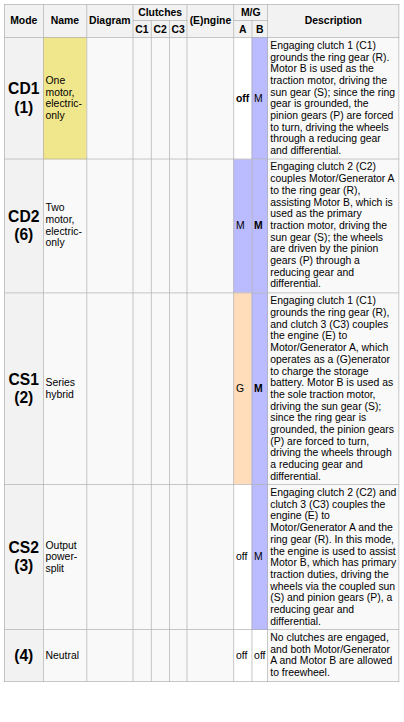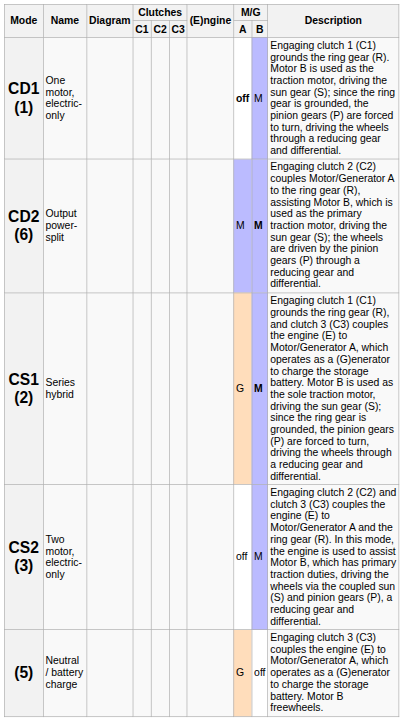 <table class="wikitable" style="font-size:100%;text-align:left;">
 <tr>
 <th rowspan=2>Mode</th>
 <th rowspan=2>Name</th>
 <th rowspan=2>Diagram</th>
 <th colspan=3>Clutches</th>
 <th rowspan=2>(E)ngine</th>
 <th colspan=2>M/G</th>
 <th rowspan=2>Description</th>
 </tr>
 <tr>
 <th>C1</th>
 <th>C2</th>
 <th>C3</th>
 <th>A</th>
 <th>B</th>
 </tr>
 <tr>
 <th style="font-size:150%;">CD1 (1)</th>
-<td style="background: khaki;">One motor, electric-only</td>
+<td>One motor, electric-only</td>
 <td></td>
 <td></td>
 <td></td>
 <td></td>
 <td></td>
 <td style="background:#fff;"><strong>off</strong></td>
 <td style="background:#bbf;">M</td>
 <td>Engaging clutch 1 (C1) grounds the ring gear (R). Motor B is used as the traction motor, driving the sun gear (S); since the ring gear is grounded, the pinion gears (P) are forced to turn, driving the wheels through a reducing gear and differential.</td>
 </tr>
 <tr>
 <th style="font-size:150%;">CD2 (6)</th>
-<td>Two motor, electric-only</td>
+<td>Output power-split</td>
 <td></td>
 <td></td>
 <td></td>
 <td></td>
 <td></td>
 <td style="background:#bbf;">M</td>
 <td style="background:#bbf;"><strong>M</strong></td>
 <td>Engaging clutch 2 (C2) couples Motor/Generator A to the ring gear (R), assisting Motor B, which is used as the primary traction motor, driving the sun gear (S); the wheels are driven by the pinion gears (P) through a reducing gear and differential.</td>
 </tr>
 <tr>
 <th style="font-size:150%;">CS1 (2)</th>
 <td>Series hybrid</td>
 <td></td>
 <td></td>
 <td></td>
 <td></td>
 <td></td>
 <td style="background:#fdb;">G</td>
 <td style="background:#bbf;"><strong>M</strong></td>
 <td>Engaging clutch 1 (C1) grounds the ring gear (R), and clutch 3 (C3) couples the engine (E) to Motor/Generator A, which operates as a (G)enerator to charge the storage battery. Motor B is used as the sole traction motor, driving the sun gear (S); since the ring gear is grounded, the pinion gears (P) are forced to turn, driving the wheels through a reducing gear and differential.</td>
 </tr>
 <tr>
 <th style="font-size:150%;">CS2 (3)</th>
-<td>Output power-split</td>
+<td>Two motor, electric-only</td>
 <td></td>
 <td></td>
 <td></td>
 <td></td>
 <td></td>
 <td style="background:#fff;">off</td>
 <td style="background:#bbf;">M</td>
 <td>Engaging clutch 2 (C2) and clutch 3 (C3) couples the engine (E) to Motor/Generator A and the ring gear (R). In this mode, the engine is used to assist Motor B, which has primary traction duties, driving the wheels via the coupled sun (S) and pinion gears (P), a reducing gear and differential.</td>
 </tr>
 <tr>
-<th style="font-size:150%;">(4)</th>
-<td>Neutral</td>
+<th style="font-size:150%;">(5)</th>
+<td>Neutral / battery charge</td>
 <td></td>
 <td></td>
 <td></td>
 <td></td>
 <td></td>
+<td style="background:#fdb;">G</td>
 <td style="background:#fff;">off</td>
-<td style="background:#fff;">off</td>
-<td>No clutches are engaged, and both Motor/Generator A and Motor B are allowed to freewheel.</td>
+<td>Engaging clutch 3 (C3) couples the engine (E) to Motor/Generator A, which operates as a (G)enerator to charge the storage battery. Motor B freewheels.</td>
 </tr>
 </table>
